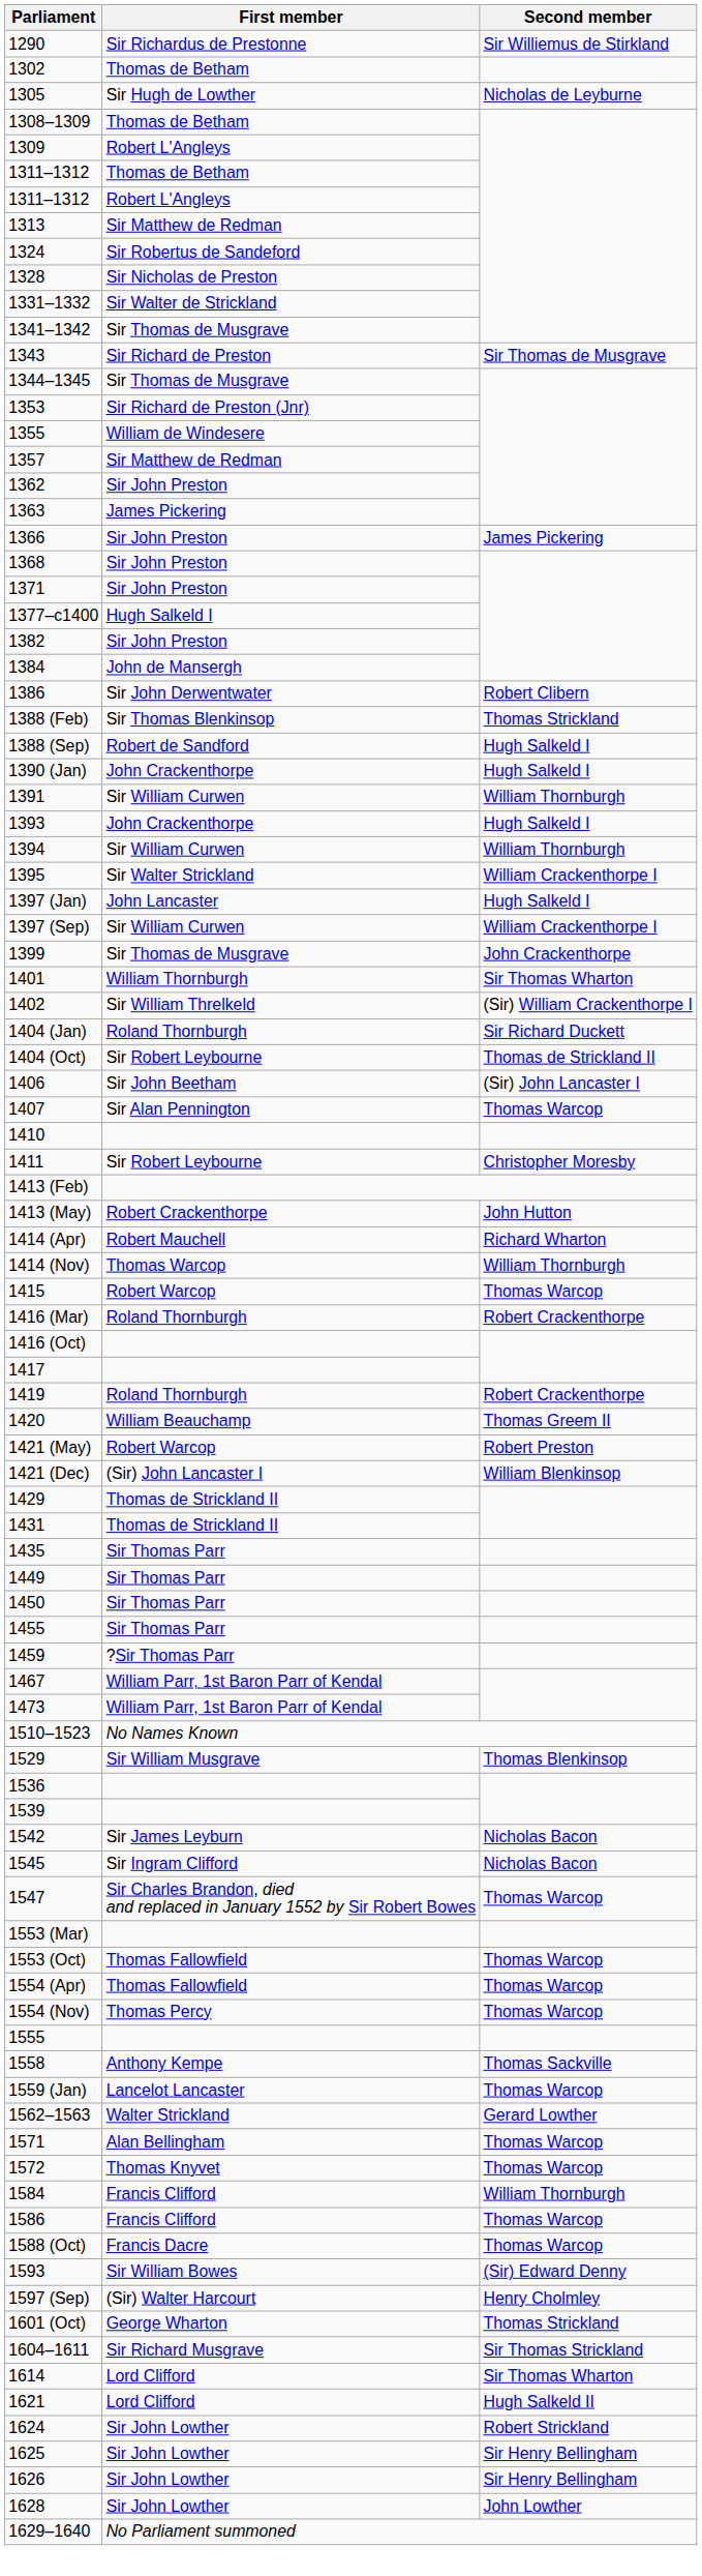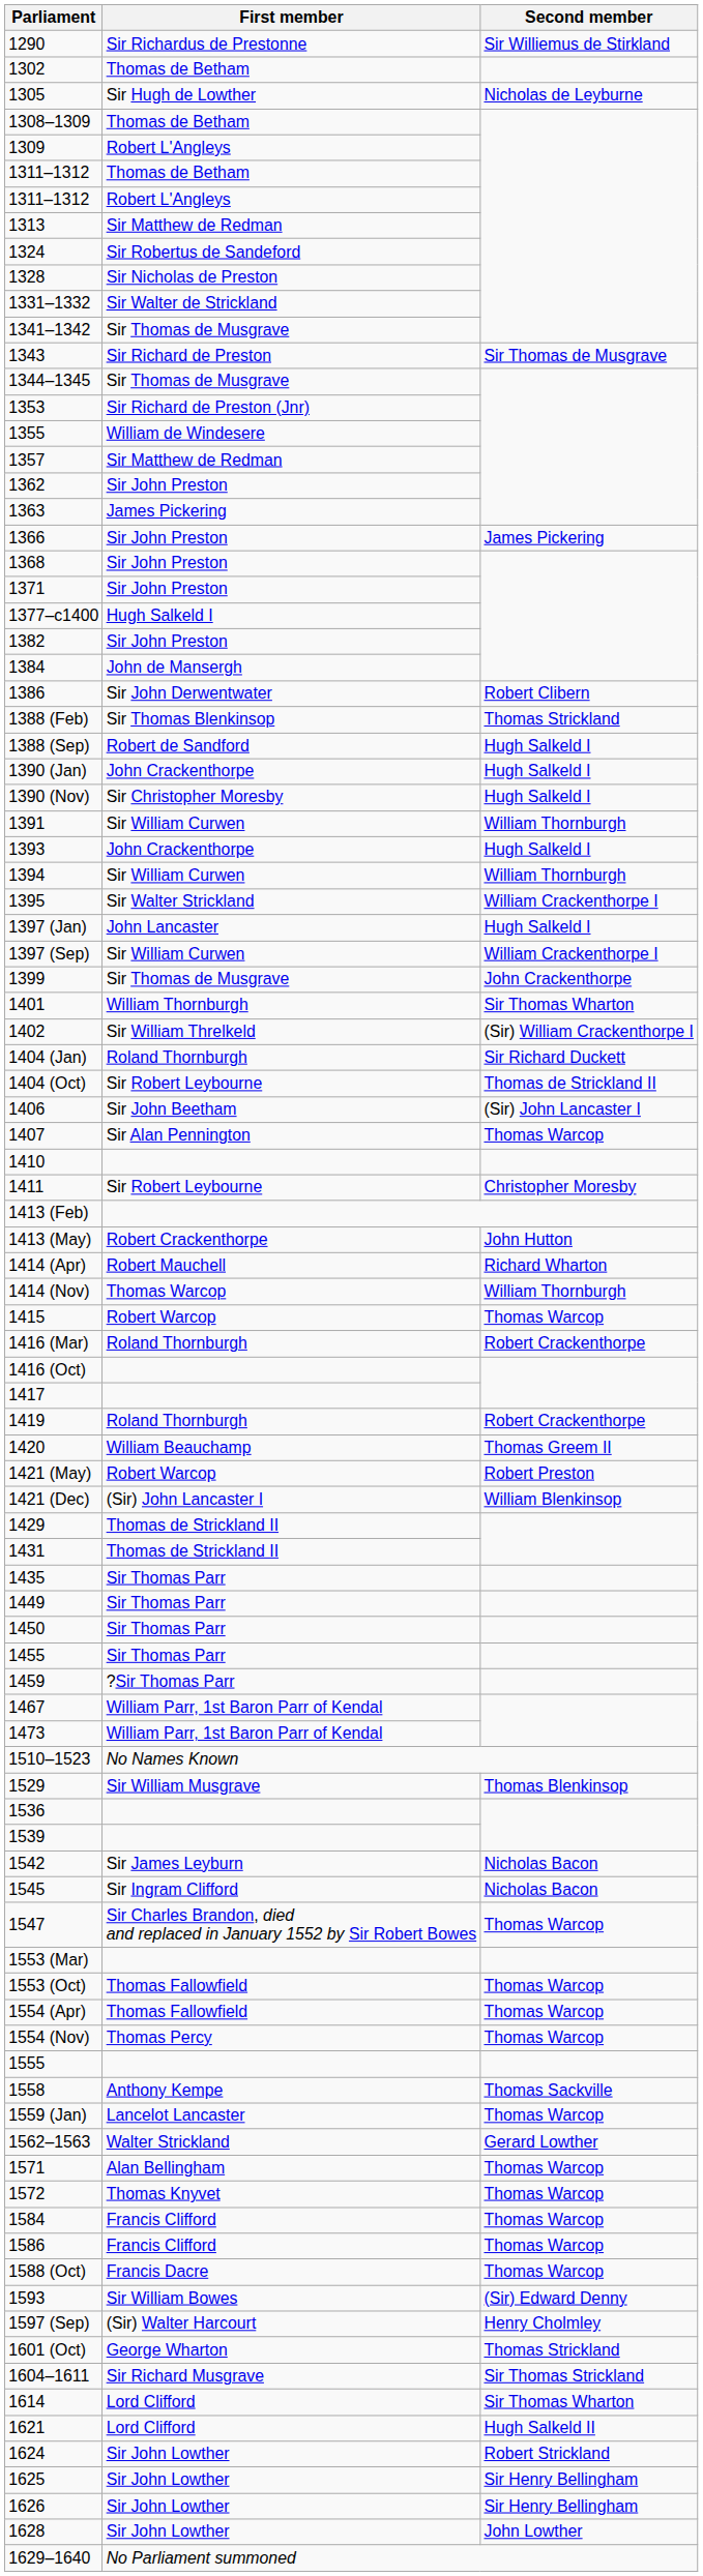 <table class="wikitable">
 <tr>
 <th>Parliament</th>
 <th>First member</th>
 <th>Second member</th>
 </tr>
 <tr>
 <td>1290</td>
 <td><a href='#'>Sir Richardus de Prestonne</a></td>
 <td><a href='#'>Sir Williemus de Stirkland</a></td>
 </tr>
 <tr>
 <td>1302</td>
 <td><a href='#'>Thomas de Betham</a></td>
 </tr>
 <tr>
 <td>1305</td>
 <td>Sir <a href='#'>Hugh de Lowther</a></td>
 <td><a href='#'>Nicholas de Leyburne</a></td>
 </tr>
 <tr>
 <td>1308–1309</td>
 <td><a href='#'>Thomas de Betham</a></td>
 </tr>
 <tr>
 <td>1309</td>
 <td><a href='#'>Robert L'Angleys</a></td>
 </tr>
 <tr>
 <td>1311–1312</td>
 <td><a href='#'>Thomas de Betham</a></td>
 </tr>
 <tr>
 <td>1311–1312</td>
 <td><a href='#'>Robert L'Angleys</a></td>
 </tr>
 <tr>
 <td>1313</td>
 <td><a href='#'>Sir Matthew de Redman</a></td>
 </tr>
 <tr>
 <td>1324</td>
 <td><a href='#'>Sir Robertus de Sandeford</a></td>
 </tr>
 <tr>
 <td>1328</td>
 <td><a href='#'>Sir Nicholas de Preston</a></td>
 </tr>
 <tr>
 <td>1331–1332</td>
 <td><a href='#'>Sir Walter de Strickland</a></td>
 </tr>
 <tr>
 <td>1341–1342</td>
 <td>Sir <a href='#'>Thomas de Musgrave</a></td>
 </tr>
 <tr>
 <td>1343</td>
 <td><a href='#'>Sir Richard de Preston</a></td>
 <td><a href='#'>Sir Thomas de Musgrave</a></td>
 </tr>
 <tr>
 <td>1344–1345</td>
 <td>Sir <a href='#'>Thomas de Musgrave</a></td>
 </tr>
 <tr>
 <td>1353</td>
 <td><a href='#'>Sir Richard de Preston (Jnr)</a></td>
 </tr>
 <tr>
 <td>1355</td>
 <td><a href='#'>William de Windesere</a></td>
 </tr>
 <tr>
 <td>1357</td>
 <td><a href='#'>Sir Matthew de Redman</a></td>
 </tr>
 <tr>
 <td>1362</td>
 <td><a href='#'>Sir John Preston</a></td>
 </tr>
 <tr>
 <td>1363</td>
 <td><a href='#'>James Pickering</a></td>
 </tr>
 <tr>
 <td>1366</td>
 <td><a href='#'>Sir John Preston</a></td>
 <td><a href='#'>James Pickering</a></td>
 </tr>
 <tr>
 <td>1368</td>
 <td><a href='#'>Sir John Preston</a></td>
 </tr>
 <tr>
 <td>1371</td>
 <td><a href='#'>Sir John Preston</a></td>
 </tr>
 <tr>
 <td>1377–c1400</td>
 <td><a href='#'>Hugh Salkeld I</a></td>
 </tr>
 <tr>
 <td>1382</td>
 <td><a href='#'>Sir John Preston</a></td>
 </tr>
 <tr>
 <td>1384</td>
 <td><a href='#'>John de Mansergh</a></td>
 </tr>
 <tr>
 <td>1386</td>
 <td>Sir <a href='#'>John Derwentwater</a></td>
 <td><a href='#'>Robert Clibern</a></td>
 </tr>
 <tr>
 <td>1388 (Feb)</td>
 <td>Sir <a href='#'>Thomas Blenkinsop</a></td>
 <td><a href='#'>Thomas Strickland</a></td>
 </tr>
 <tr>
 <td>1388 (Sep)</td>
 <td><a href='#'>Robert de Sandford</a></td>
 <td><a href='#'>Hugh Salkeld I</a></td>
 </tr>
 <tr>
 <td>1390 (Jan)</td>
 <td><a href='#'>John Crackenthorpe</a></td>
+<td><a href='#'>Hugh Salkeld I</a></td>
+</tr>
+<tr>
+<td>1390 (Nov)</td>
+<td>Sir <a href='#'>Christopher Moresby</a></td>
 <td><a href='#'>Hugh Salkeld I</a></td>
 </tr>
 <tr>
 <td>1391</td>
 <td>Sir <a href='#'>William Curwen</a></td>
 <td><a href='#'>William Thornburgh</a></td>
 </tr>
 <tr>
 <td>1393</td>
 <td><a href='#'>John Crackenthorpe</a></td>
 <td><a href='#'>Hugh Salkeld I</a></td>
 </tr>
 <tr>
 <td>1394</td>
 <td>Sir <a href='#'>William Curwen</a></td>
 <td><a href='#'>William Thornburgh</a></td>
 </tr>
 <tr>
 <td>1395</td>
 <td>Sir <a href='#'>Walter Strickland</a></td>
 <td><a href='#'>William Crackenthorpe I</a></td>
 </tr>
 <tr>
 <td>1397 (Jan)</td>
 <td><a href='#'>John Lancaster</a></td>
 <td><a href='#'>Hugh Salkeld I</a></td>
 </tr>
 <tr>
 <td>1397 (Sep)</td>
 <td>Sir <a href='#'>William Curwen</a></td>
 <td><a href='#'>William Crackenthorpe I</a></td>
 </tr>
 <tr>
 <td>1399</td>
 <td>Sir <a href='#'>Thomas de Musgrave</a></td>
 <td><a href='#'>John Crackenthorpe</a></td>
 </tr>
 <tr>
 <td>1401</td>
 <td><a href='#'>William Thornburgh</a></td>
 <td><a href='#'>Sir Thomas Wharton</a></td>
 </tr>
 <tr>
 <td>1402</td>
 <td>Sir <a href='#'>William Threlkeld</a></td>
 <td>(Sir) <a href='#'>William Crackenthorpe I</a></td>
 </tr>
 <tr>
 <td>1404 (Jan)</td>
 <td><a href='#'>Roland Thornburgh</a></td>
 <td><a href='#'>Sir Richard Duckett</a></td>
 </tr>
 <tr>
 <td>1404 (Oct)</td>
 <td>Sir <a href='#'>Robert Leybourne</a></td>
 <td><a href='#'>Thomas de Strickland II</a></td>
 </tr>
 <tr>
 <td>1406</td>
 <td>Sir <a href='#'>John Beetham</a></td>
 <td>(Sir) <a href='#'>John Lancaster I</a></td>
 </tr>
 <tr>
 <td>1407</td>
 <td>Sir <a href='#'>Alan Pennington</a></td>
 <td><a href='#'>Thomas Warcop</a></td>
 </tr>
 <tr>
 <td>1410</td>
 <td></td>
 </tr>
 <tr>
 <td>1411</td>
 <td>Sir <a href='#'>Robert Leybourne</a></td>
 <td><a href='#'>Christopher Moresby</a></td>
 </tr>
 <tr>
 <td>1413 (Feb)</td>
 </tr>
 <tr>
 <td>1413 (May)</td>
 <td><a href='#'>Robert Crackenthorpe</a></td>
 <td><a href='#'>John Hutton</a></td>
 </tr>
 <tr>
 <td>1414 (Apr)</td>
 <td><a href='#'>Robert Mauchell</a></td>
 <td><a href='#'>Richard Wharton</a></td>
 </tr>
 <tr>
 <td>1414 (Nov)</td>
 <td><a href='#'>Thomas Warcop</a></td>
 <td><a href='#'>William Thornburgh</a></td>
 </tr>
 <tr>
 <td>1415</td>
 <td><a href='#'>Robert Warcop</a></td>
 <td><a href='#'>Thomas Warcop</a></td>
 </tr>
 <tr>
 <td>1416 (Mar)</td>
 <td><a href='#'>Roland Thornburgh</a></td>
 <td><a href='#'>Robert Crackenthorpe</a></td>
 </tr>
 <tr>
 <td>1416 (Oct)</td>
 <td></td>
 </tr>
 <tr>
 <td>1417</td>
 <td></td>
 </tr>
 <tr>
 <td>1419</td>
 <td><a href='#'>Roland Thornburgh</a></td>
 <td><a href='#'>Robert Crackenthorpe</a></td>
 </tr>
 <tr>
 <td>1420</td>
 <td><a href='#'>William Beauchamp</a></td>
 <td><a href='#'>Thomas Greem II</a></td>
 </tr>
 <tr>
 <td>1421 (May)</td>
 <td><a href='#'>Robert Warcop</a></td>
 <td><a href='#'>Robert Preston</a></td>
 </tr>
 <tr>
 <td>1421 (Dec)</td>
 <td>(Sir) <a href='#'>John Lancaster I</a></td>
 <td><a href='#'>William Blenkinsop</a></td>
 </tr>
 <tr>
 <td>1429</td>
 <td><a href='#'>Thomas de Strickland II</a></td>
 </tr>
 <tr>
 <td>1431</td>
 <td><a href='#'>Thomas de Strickland II</a></td>
 </tr>
 <tr>
 <td>1435</td>
 <td><a href='#'>Sir Thomas Parr</a></td>
 <td></td>
 </tr>
 <tr>
 <td>1449</td>
 <td><a href='#'>Sir Thomas Parr</a></td>
 <td></td>
 </tr>
 <tr>
 <td>1450</td>
 <td><a href='#'>Sir Thomas Parr</a></td>
 <td></td>
 </tr>
 <tr>
 <td>1455</td>
 <td><a href='#'>Sir Thomas Parr</a></td>
 <td></td>
 </tr>
 <tr>
 <td>1459</td>
 <td>?<a href='#'>Sir Thomas Parr</a></td>
 <td></td>
 </tr>
 <tr>
 <td>1467</td>
 <td><a href='#'>William Parr, 1st Baron Parr of Kendal</a></td>
 </tr>
 <tr>
 <td>1473</td>
 <td><a href='#'>William Parr, 1st Baron Parr of Kendal</a></td>
 </tr>
 <tr>
 <td>1510–1523</td>
 <td colspan = "2"><em>No Names Known</em></td>
 </tr>
 <tr>
 <td>1529</td>
 <td><a href='#'>Sir William Musgrave</a></td>
 <td><a href='#'>Thomas Blenkinsop</a></td>
 </tr>
 <tr>
 <td>1536</td>
 <td></td>
 </tr>
 <tr>
 <td>1539</td>
 <td></td>
 </tr>
 <tr>
 <td>1542</td>
 <td>Sir <a href='#'>James Leyburn</a></td>
 <td><a href='#'>Nicholas Bacon</a>  </td>
 </tr>
 <tr>
 <td>1545</td>
 <td>Sir <a href='#'>Ingram Clifford</a></td>
 <td><a href='#'>Nicholas Bacon</a>  </td>
 </tr>
 <tr>
 <td>1547</td>
 <td><a href='#'>Sir Charles Brandon</a>, <em>died <br> and replaced in January 1552 by</em> <a href='#'>Sir Robert Bowes</a></td>
 <td><a href='#'>Thomas Warcop</a>  </td>
 </tr>
 <tr>
 <td>1553 (Mar)</td>
 <td></td>
 </tr>
 <tr>
 <td>1553 (Oct)</td>
 <td><a href='#'>Thomas Fallowfield</a></td>
 <td><a href='#'>Thomas Warcop</a>  </td>
 </tr>
 <tr>
 <td>1554 (Apr)</td>
 <td><a href='#'>Thomas Fallowfield</a></td>
 <td><a href='#'>Thomas Warcop</a>  </td>
 </tr>
 <tr>
 <td>1554 (Nov)</td>
 <td><a href='#'>Thomas Percy</a></td>
 <td><a href='#'>Thomas Warcop</a>  </td>
 </tr>
 <tr>
 <td>1555</td>
 <td></td>
 </tr>
 <tr>
 <td>1558</td>
 <td><a href='#'>Anthony Kempe</a></td>
 <td><a href='#'>Thomas Sackville</a></td>
 </tr>
 <tr>
 <td>1559 (Jan)</td>
 <td><a href='#'>Lancelot Lancaster</a></td>
 <td><a href='#'>Thomas Warcop</a></td>
 </tr>
 <tr>
 <td>1562–1563</td>
 <td><a href='#'>Walter Strickland</a></td>
 <td><a href='#'>Gerard Lowther</a></td>
 </tr>
 <tr>
 <td>1571</td>
 <td><a href='#'>Alan Bellingham</a></td>
 <td><a href='#'>Thomas Warcop</a></td>
 </tr>
 <tr>
 <td>1572</td>
 <td><a href='#'>Thomas Knyvet</a></td>
 <td><a href='#'>Thomas Warcop</a>  </td>
 </tr>
 <tr>
 <td>1584</td>
 <td><a href='#'>Francis Clifford</a></td>
-<td><a href='#'>William Thornburgh</a></td>
+<td><a href='#'>Thomas Warcop</a>  </td>
 </tr>
 <tr>
 <td>1586</td>
 <td><a href='#'>Francis Clifford</a></td>
 <td><a href='#'>Thomas Warcop</a>  </td>
 </tr>
 <tr>
 <td>1588 (Oct)</td>
 <td><a href='#'>Francis Dacre</a></td>
 <td><a href='#'>Thomas Warcop</a>  </td>
 </tr>
 <tr>
 <td>1593</td>
 <td><a href='#'>Sir William Bowes</a></td>
 <td><a href='#'>(Sir) Edward Denny</a>  </td>
 </tr>
 <tr>
 <td>1597 (Sep)</td>
 <td>(Sir) <a href='#'>Walter Harcourt</a></td>
 <td><a href='#'>Henry Cholmley</a>  </td>
 </tr>
 <tr>
 <td>1601 (Oct)</td>
 <td><a href='#'>George Wharton</a></td>
 <td><a href='#'>Thomas Strickland</a>  </td>
 </tr>
 <tr>
 <td>1604–1611</td>
 <td><a href='#'>Sir Richard Musgrave</a></td>
 <td><a href='#'>Sir Thomas Strickland</a></td>
 </tr>
 <tr>
 <td>1614</td>
 <td><a href='#'>Lord Clifford</a></td>
 <td><a href='#'>Sir Thomas Wharton</a></td>
 </tr>
 <tr>
 <td>1621</td>
 <td><a href='#'>Lord Clifford</a></td>
 <td><a href='#'>Hugh Salkeld II</a></td>
 </tr>
 <tr>
 <td>1624</td>
 <td><a href='#'>Sir John Lowther</a></td>
 <td><a href='#'>Robert Strickland</a></td>
 </tr>
 <tr>
 <td>1625</td>
 <td><a href='#'>Sir John Lowther</a></td>
 <td><a href='#'>Sir Henry Bellingham</a></td>
 </tr>
 <tr>
 <td>1626</td>
 <td><a href='#'>Sir John Lowther</a></td>
 <td><a href='#'>Sir Henry Bellingham</a></td>
 </tr>
 <tr>
 <td>1628</td>
 <td><a href='#'>Sir John Lowther</a></td>
 <td><a href='#'>John Lowther</a></td>
 </tr>
 <tr>
 <td>1629–1640</td>
 <td colspan = "2"><em> No Parliament summoned </em></td>
 </tr>
 </table>
